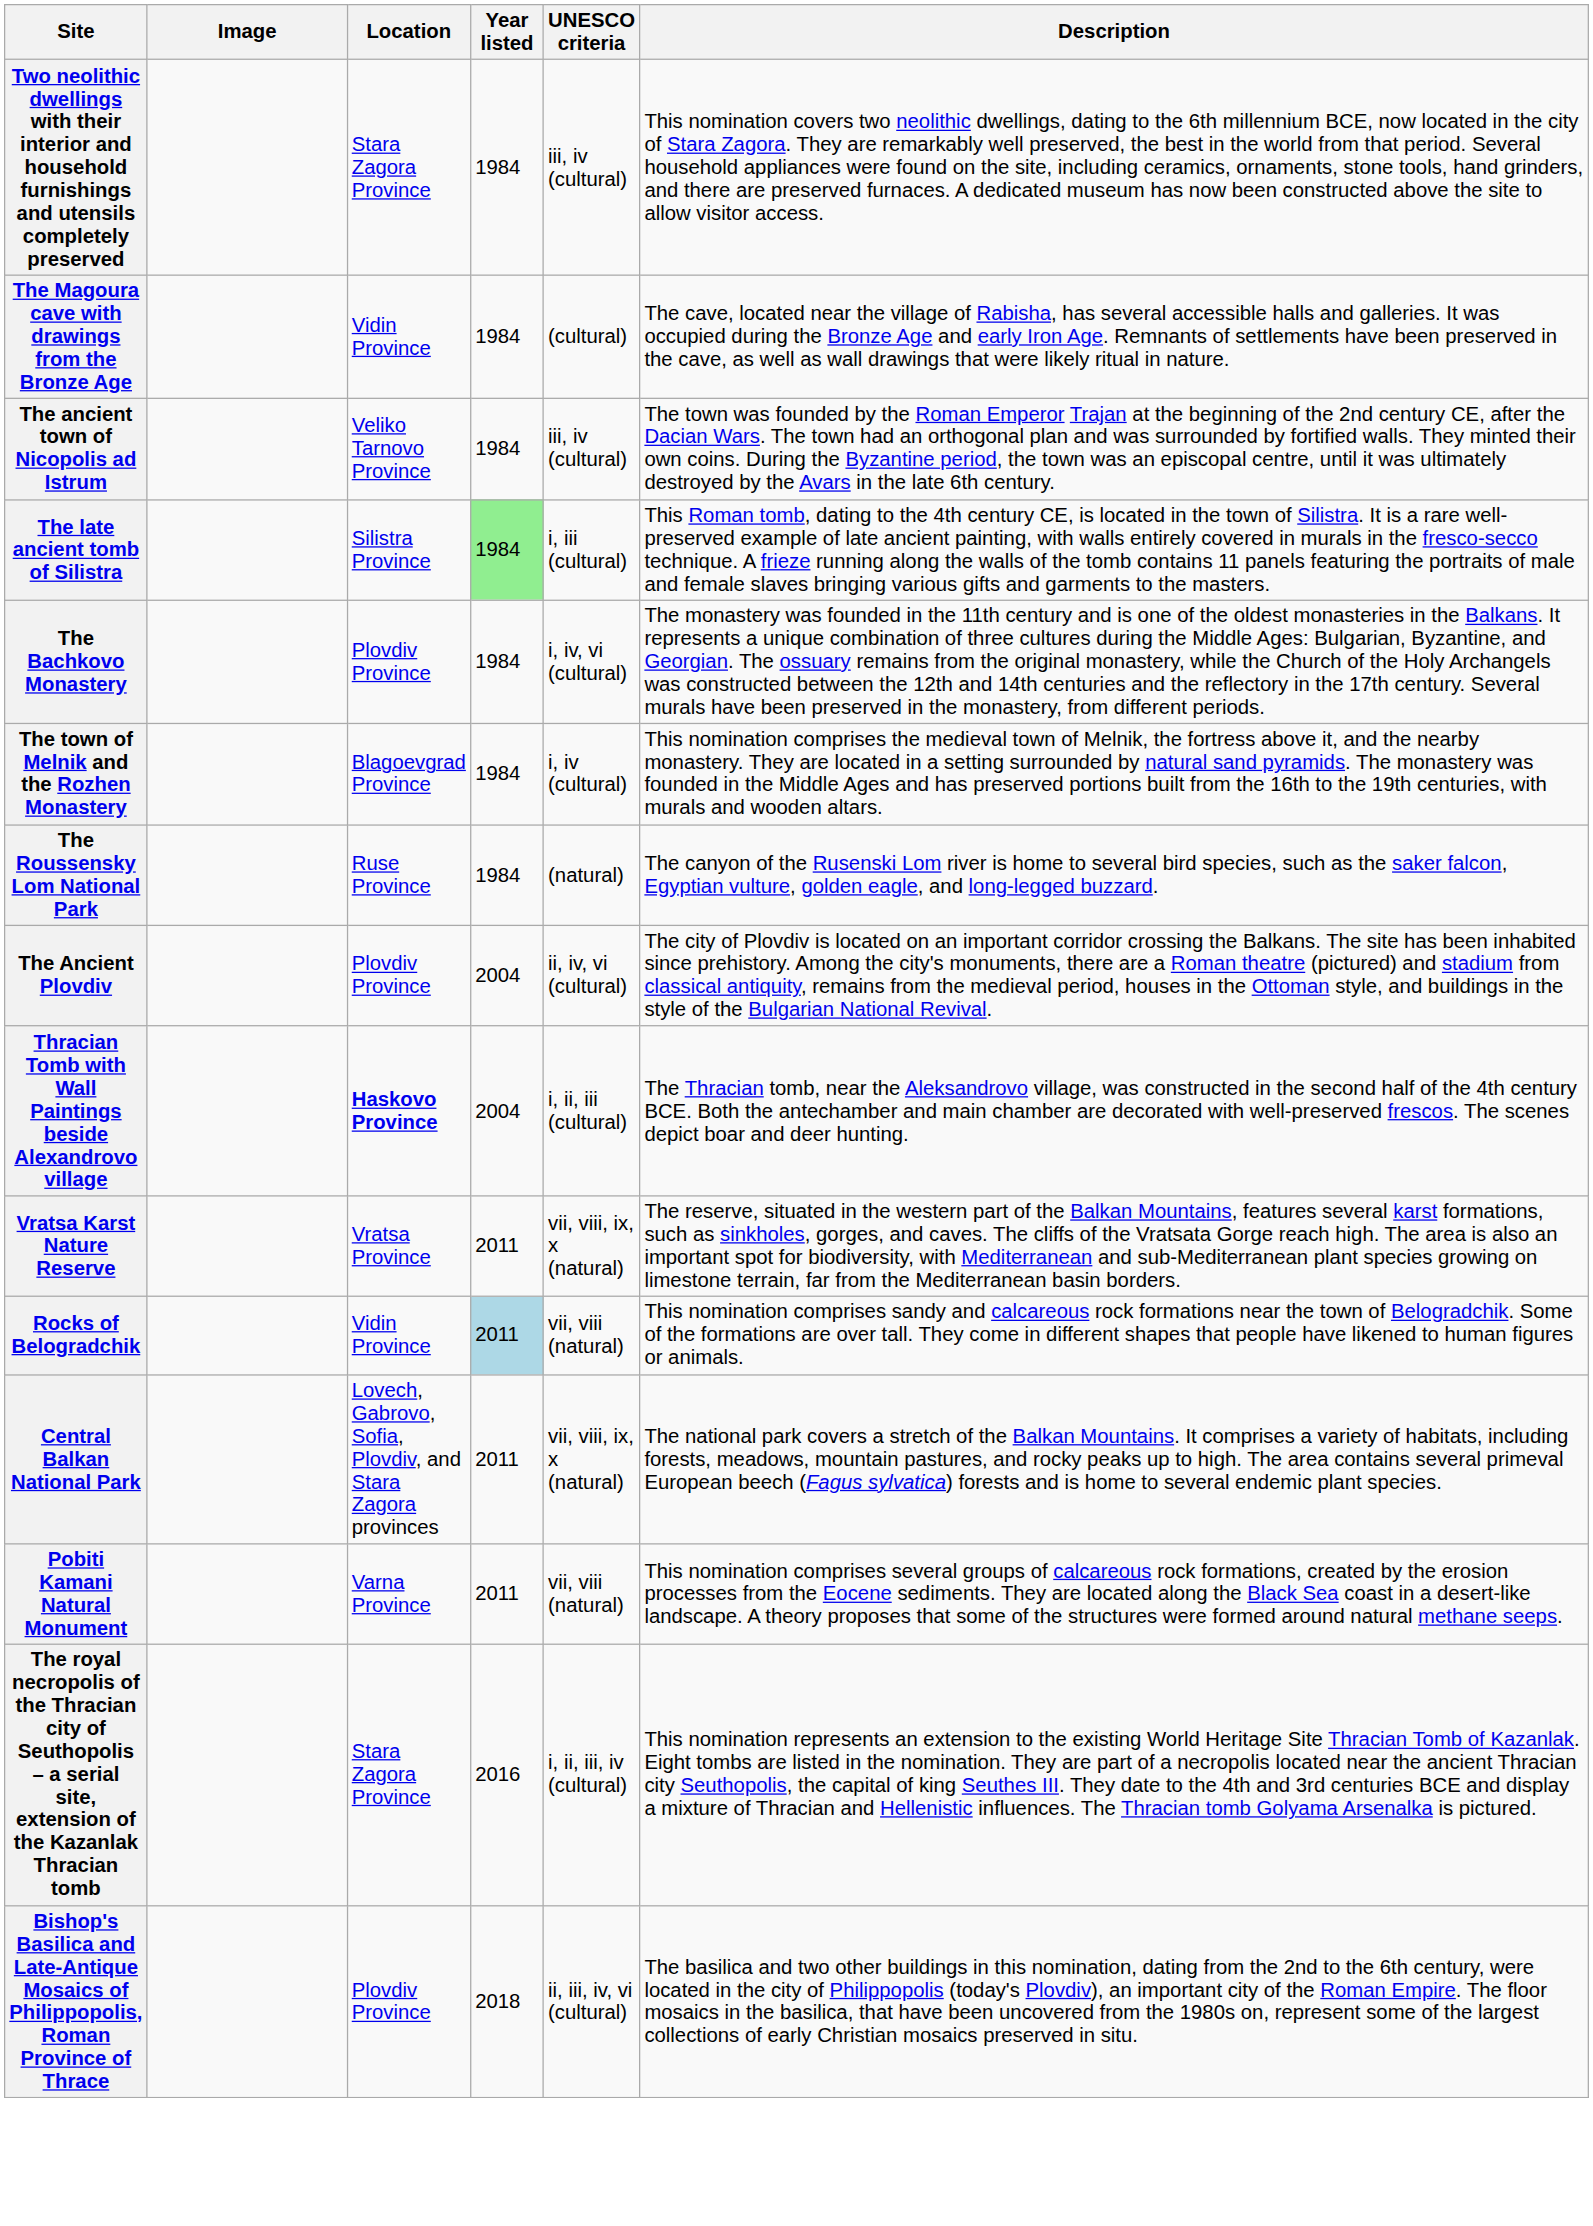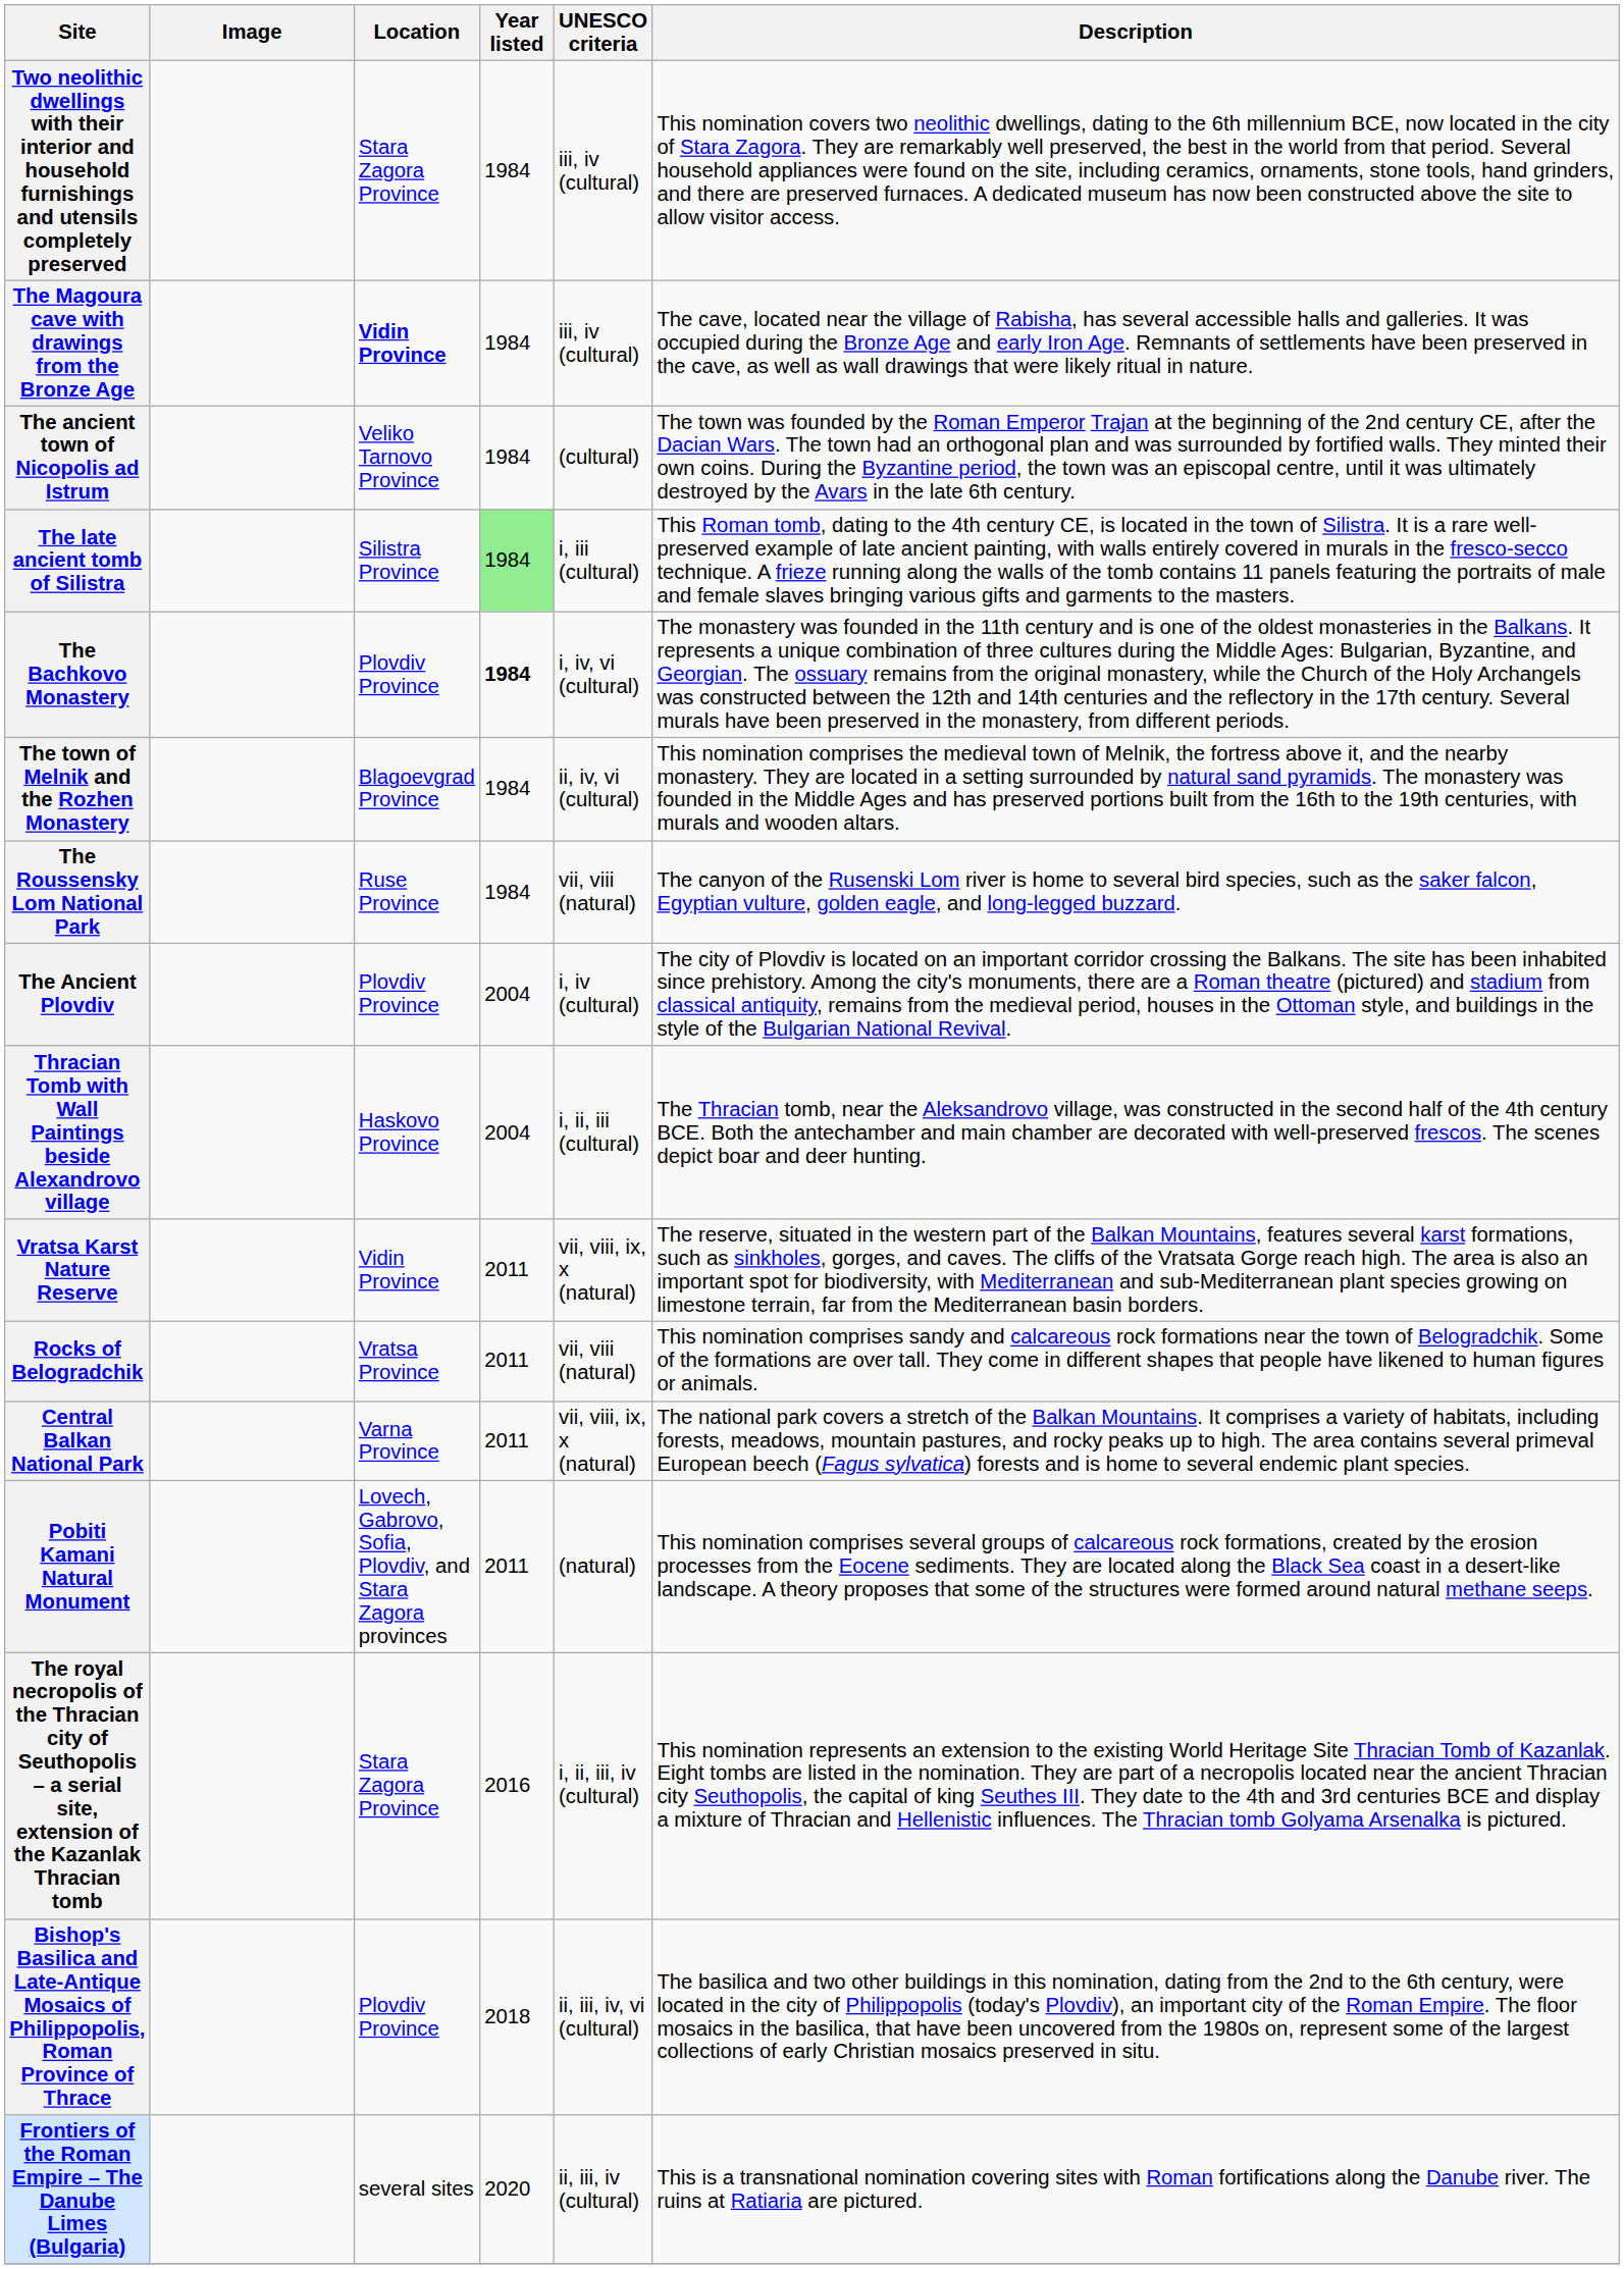 <table class="wikitable sortable plainrowheaders">
 <tr>
 <th style="width:100px;" scope="col">Site</th>
 <th class="unsortable"  style="width:150px;" scope="col">Image</th>
 <th style="width:80px;" scope="col">Location</th>
 <th style="width:50px;" scope="col">Year listed</th>
 <th style="width:60px;" scope="col">UNESCO criteria</th>
 <th scope="col" class="unsortable">Description</th>
 </tr>
 <tr>
 <th scope="row"><a href='#'>Two neolithic dwellings</a> with their interior and household furnishings and utensils completely preserved</th>
 <td></td>
 <td><a href='#'>Stara Zagora Province</a></td>
 <td>1984</td>
 <td>iii, iv (cultural)</td>
 <td>This nomination covers two <a href='#'>neolithic</a> dwellings, dating to the 6th millennium BCE, now located in the city of <a href='#'>Stara Zagora</a>. They are remarkably well preserved, the best in the world from that period. Several household appliances were found on the site, including ceramics, ornaments, stone tools, hand grinders, and there are preserved furnaces. A dedicated museum has now been constructed above the site to allow visitor access.</td>
 </tr>
 <tr>
 <th scope="row"><a href='#'>The Magoura cave with drawings from the Bronze Age</a></th>
 <td></td>
-<td><a href='#'>Vidin Province</a></td>
+<td><strong><a href='#'>Vidin Province</a></strong></td>
 <td>1984</td>
-<td>(cultural)</td>
+<td>iii, iv (cultural)</td>
 <td>The cave, located near the village of <a href='#'>Rabisha</a>, has several accessible halls and galleries. It was occupied during the <a href='#'>Bronze Age</a> and <a href='#'>early Iron Age</a>. Remnants of settlements have been preserved in the cave, as well as wall drawings that were likely ritual in nature.</td>
 </tr>
 <tr>
 <th scope="row">The ancient town of <a href='#'>Nicopolis ad Istrum</a></th>
 <td></td>
 <td><a href='#'>Veliko Tarnovo Province</a></td>
 <td>1984</td>
-<td>iii, iv (cultural)</td>
+<td>(cultural)</td>
 <td>The town was founded by the <a href='#'>Roman Emperor</a> <a href='#'>Trajan</a> at the beginning of the 2nd century CE, after the <a href='#'>Dacian Wars</a>. The town had an orthogonal plan and was surrounded by fortified walls. They minted their own coins. During the <a href='#'>Byzantine period</a>, the town was an episcopal centre, until it was ultimately destroyed by the <a href='#'>Avars</a> in the late 6th century.</td>
 </tr>
 <tr>
 <th scope="row"><a href='#'>The late ancient tomb of Silistra</a></th>
 <td></td>
 <td><a href='#'>Silistra Province</a></td>
 <td style="background: lightgreen;">1984</td>
 <td>i, iii (cultural)</td>
 <td>This <a href='#'>Roman tomb</a>, dating to the 4th century CE, is located in the town of <a href='#'>Silistra</a>. It is a rare well-preserved example of late ancient painting, with walls entirely covered in murals in the <a href='#'>fresco-secco</a> technique. A <a href='#'>frieze</a> running along the walls of the tomb contains 11 panels featuring the portraits of male and female slaves bringing various gifts and garments to the masters.</td>
 </tr>
 <tr>
 <th scope="row">The <a href='#'>Bachkovo Monastery</a></th>
 <td></td>
 <td><a href='#'>Plovdiv Province</a></td>
-<td>1984</td>
+<td><strong>1984</strong></td>
 <td>i, iv, vi (cultural)</td>
 <td>The monastery was founded in the 11th century and is one of the oldest monasteries in the <a href='#'>Balkans</a>. It represents a unique combination of three cultures during the Middle Ages: Bulgarian, Byzantine, and <a href='#'>Georgian</a>. The <a href='#'>ossuary</a> remains from the original monastery, while the Church of the Holy Archangels was constructed between the 12th and 14th centuries and the reflectory in the 17th century. Several murals have been preserved in the monastery, from different periods.</td>
 </tr>
 <tr>
 <th scope="row">The town of <a href='#'>Melnik</a> and the <a href='#'>Rozhen Monastery</a></th>
 <td></td>
 <td><a href='#'>Blagoevgrad Province</a></td>
 <td>1984</td>
-<td>i, iv (cultural)</td>
+<td>ii, iv, vi (cultural)</td>
 <td>This nomination comprises the medieval town of Melnik, the fortress above it, and the nearby monastery. They are located in a setting surrounded by <a href='#'>natural sand pyramids</a>. The monastery was founded in the Middle Ages and has preserved portions built from the 16th to the 19th centuries, with murals and wooden altars.</td>
 </tr>
 <tr>
 <th scope="row">The <a href='#'>Roussensky Lom National Park</a></th>
 <td></td>
 <td><a href='#'>Ruse Province</a></td>
 <td>1984</td>
-<td>(natural)</td>
+<td>vii, viii (natural)</td>
 <td>The canyon of the <a href='#'>Rusenski Lom</a> river is home to several bird species, such as the <a href='#'>saker falcon</a>, <a href='#'>Egyptian vulture</a>, <a href='#'>golden eagle</a>, and <a href='#'>long-legged buzzard</a>.</td>
 </tr>
 <tr>
 <th scope="row">The Ancient <a href='#'>Plovdiv</a></th>
 <td></td>
 <td><a href='#'>Plovdiv Province</a></td>
 <td>2004</td>
-<td>ii, iv, vi (cultural)</td>
+<td>i, iv (cultural)</td>
 <td>The city of Plovdiv is located on an important corridor crossing the Balkans. The site has been inhabited since prehistory. Among the city's monuments, there are a <a href='#'>Roman theatre</a> (pictured) and <a href='#'>stadium</a> from <a href='#'>classical antiquity</a>, remains from the medieval period, houses in the <a href='#'>Ottoman</a> style, and buildings in the style of the <a href='#'>Bulgarian National Revival</a>.</td>
 </tr>
 <tr>
 <th scope="row"><a href='#'>Thracian Tomb with Wall Paintings beside Alexandrovo village</a></th>
 <td></td>
-<td><strong><a href='#'>Haskovo Province</a></strong></td>
+<td><a href='#'>Haskovo Province</a></td>
 <td>2004</td>
 <td>i, ii, iii (cultural)</td>
 <td>The <a href='#'>Thracian</a> tomb, near the <a href='#'>Aleksandrovo</a> village, was constructed in the second half of the 4th century BCE. Both the antechamber and main chamber are decorated with well-preserved <a href='#'>frescos</a>. The scenes depict boar and deer hunting.</td>
 </tr>
 <tr>
 <th scope="row"><a href='#'>Vratsa Karst Nature Reserve</a></th>
 <td></td>
-<td><a href='#'>Vratsa Province</a></td>
+<td><a href='#'>Vidin Province</a></td>
 <td>2011</td>
 <td>vii, viii, ix, x (natural)</td>
 <td>The reserve, situated in the western part of the <a href='#'>Balkan Mountains</a>, features several <a href='#'>karst</a> formations, such as <a href='#'>sinkholes</a>, gorges, and caves. The cliffs of the Vratsata Gorge reach  high. The area is also an important spot for biodiversity, with <a href='#'>Mediterranean</a> and sub-Mediterranean plant species growing on limestone terrain, far from the Mediterranean basin borders.</td>
 </tr>
 <tr>
 <th scope="row"><a href='#'>Rocks of Belogradchik</a></th>
 <td></td>
-<td><a href='#'>Vidin Province</a></td>
-<td style="background: lightblue;">2011</td>
+<td><a href='#'>Vratsa Province</a></td>
+<td>2011</td>
 <td>vii, viii (natural)</td>
 <td>This nomination comprises sandy and <a href='#'>calcareous</a> rock formations near the town of <a href='#'>Belogradchik</a>. Some of the formations are over  tall. They come in different shapes that people have likened to human figures or animals.</td>
 </tr>
 <tr>
 <th scope="row"><a href='#'>Central Balkan National Park</a></th>
 <td></td>
-<td><a href='#'>Lovech</a>, <a href='#'>Gabrovo</a>, <a href='#'>Sofia</a>, <a href='#'>Plovdiv</a>, and <a href='#'>Stara Zagora</a> provinces</td>
+<td><a href='#'>Varna Province</a></td>
 <td>2011</td>
 <td>vii, viii, ix, x (natural)</td>
 <td>The national park covers a  stretch of the <a href='#'>Balkan Mountains</a>. It comprises a variety of habitats, including forests, meadows, mountain pastures, and rocky peaks up to  high. The area contains several primeval European beech (<em><a href='#'>Fagus sylvatica</a></em>) forests and is home to several endemic plant species.</td>
 </tr>
 <tr>
 <th scope="row"><a href='#'>Pobiti Kamani Natural Monument</a></th>
 <td></td>
-<td><a href='#'>Varna Province</a></td>
+<td><a href='#'>Lovech</a>, <a href='#'>Gabrovo</a>, <a href='#'>Sofia</a>, <a href='#'>Plovdiv</a>, and <a href='#'>Stara Zagora</a> provinces</td>
 <td>2011</td>
-<td>vii, viii (natural)</td>
+<td>(natural)</td>
 <td>This nomination comprises several groups of <a href='#'>calcareous</a> rock formations, created by the erosion processes from the <a href='#'>Eocene</a> sediments. They are located along the <a href='#'>Black Sea</a> coast in a desert-like landscape. A theory proposes that some of the structures were formed around natural <a href='#'>methane seeps</a>.</td>
 </tr>
 <tr>
 <th scope="row">The royal necropolis of the Thracian city of Seuthopolis – a serial site, extension of the Kazanlak Thracian tomb</th>
 <td></td>
 <td><a href='#'>Stara Zagora Province</a></td>
 <td>2016</td>
 <td>i, ii, iii, iv (cultural)</td>
 <td>This nomination represents an extension to the existing World Heritage Site <a href='#'>Thracian Tomb of Kazanlak</a>. Eight tombs are listed in the nomination. They are part of a necropolis located near the ancient Thracian city <a href='#'>Seuthopolis</a>, the capital of king <a href='#'>Seuthes III</a>. They date to the 4th and 3rd centuries BCE and display a mixture of Thracian and <a href='#'>Hellenistic</a> influences. The <a href='#'>Thracian tomb Golyama Arsenalka</a> is pictured.</td>
 </tr>
 <tr>
 <th scope="row"><a href='#'>Bishop's Basilica and Late-Antique Mosaics of Philippopolis, Roman Province of Thrace</a></th>
 <td></td>
 <td><a href='#'>Plovdiv Province</a></td>
 <td>2018</td>
 <td>ii, iii, iv, vi (cultural)</td>
 <td>The basilica and two other buildings in this nomination, dating from the 2nd to the 6th century, were located in the city of <a href='#'>Philippopolis</a> (today's <a href='#'>Plovdiv</a>), an important city of the <a href='#'>Roman Empire</a>. The floor mosaics in the basilica, that have been uncovered from the 1980s on, represent some of the largest collections of early Christian mosaics preserved in situ.</td>
 </tr>
 <tr>
+<th scope="row" style="background:#D0E7FF;"><a href='#'>Frontiers of the Roman Empire – The Danube Limes (Bulgaria)</a></th>
+<td></td>
+<td>several sites</td>
+<td>2020</td>
+<td>ii, iii, iv (cultural)</td>
+<td>This is a transnational nomination covering sites with <a href='#'>Roman</a> fortifications along the <a href='#'>Danube</a> river. The ruins at <a href='#'>Ratiaria</a> are pictured.</td>
+</tr>
+<tr>
 </tr>
 </table>
